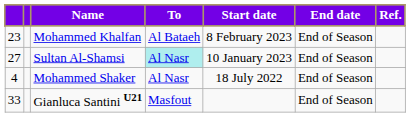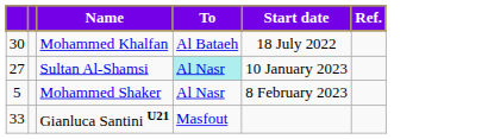 <table class="wikitable">
 <tr>
 <th style="color:#FFFFFF; background: #7300E6; border:2px solid #AB9767;"></th>
 <th style="color:#FFFFFF; background: #7300E6; border:2px solid #AB9767;"></th>
 <th style="color:#FFFFFF; background: #7300E6; border:2px solid #AB9767;">Name</th>
 <th style="color:#FFFFFF; background: #7300E6; border:2px solid #AB9767;">To</th>
 <th style="color:#FFFFFF; background: #7300E6; border:2px solid #AB9767;">Start date</th>
-<th style="color:#FFFFFF; background: #7300E6; border:2px solid #AB9767;">End date</th>
 <th style="color:#FFFFFF; background: #7300E6; border:2px solid #AB9767;">Ref.</th>
 </tr>
 <tr>
-<td align=center>23</td>
+<td align=center>30</td>
 <td align=center></td>
 <td> <a href='#'>Mohammed Khalfan</a></td>
 <td> <a href='#'>Al Bataeh</a></td>
-<td align=center>8 February 2023</td>
-<td>End of Season</td>
+<td align=center>18 July 2022</td>
 <td></td>
 </tr>
 <tr>
 <td align=center>27</td>
 <td align=center></td>
 <td> <a href='#'>Sultan Al-Shamsi</a></td>
 <td style="background: paleturquoise;"> <a href='#'>Al Nasr</a></td>
 <td align=center>10 January 2023</td>
-<td>End of Season</td>
 <td></td>
 </tr>
 <tr>
-<td align=center>4</td>
+<td align=center>5</td>
 <td align=center></td>
 <td> <a href='#'>Mohammed Shaker</a></td>
 <td> <a href='#'>Al Nasr</a></td>
-<td align=center>18 July 2022</td>
-<td>End of Season</td>
+<td align=center>8 February 2023</td>
 <td></td>
 </tr>
 <tr>
 <td align=center>33</td>
 <td align=center></td>
 <td> Gianluca Santini <sup><strong>U21</strong></sup></td>
 <td> <a href='#'>Masfout</a></td>
 <td align=center></td>
-<td>End of Season</td>
 <td></td>
 </tr>
 </table>
